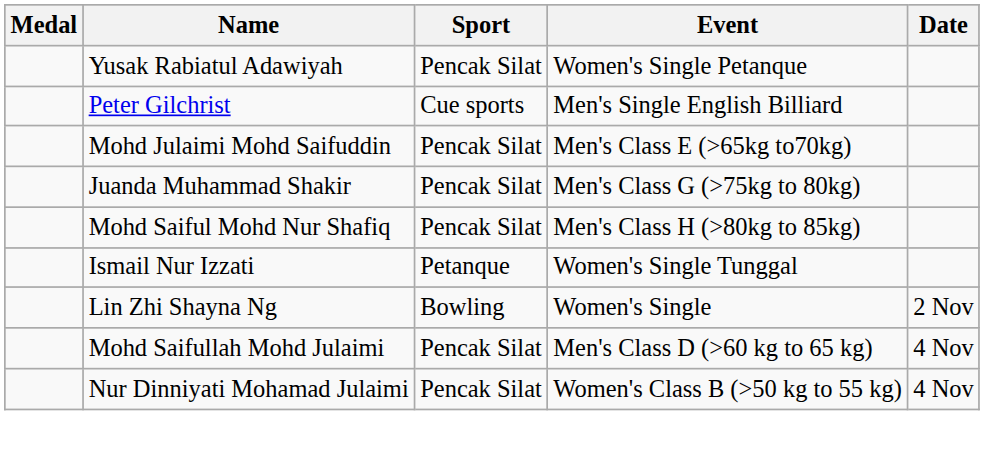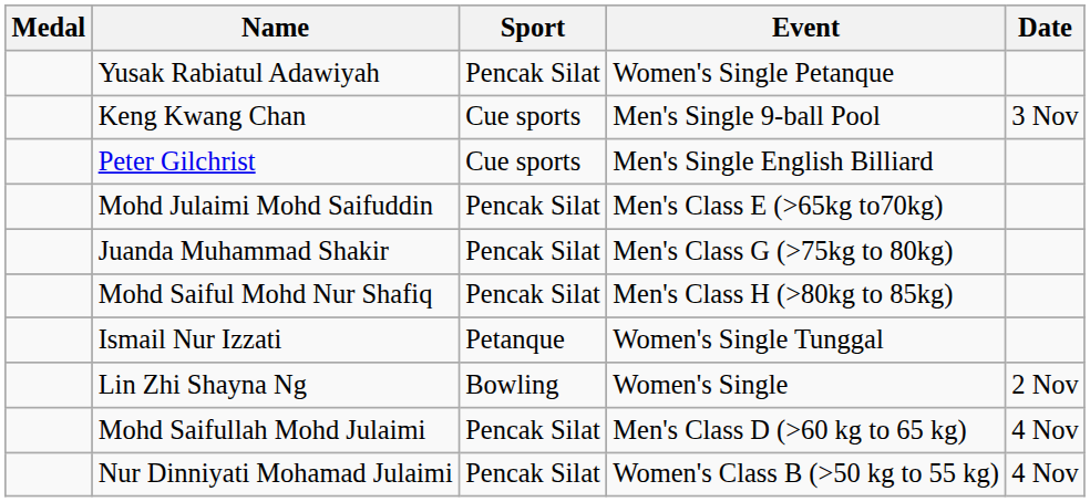 <table class="wikitable sortable" style="font-size:90%">
 <tr>
 <th>Medal</th>
 <th>Name</th>
 <th>Sport</th>
 <th>Event</th>
 <th>Date</th>
 </tr>
 <tr>
 <td></td>
 <td>Yusak Rabiatul Adawiyah</td>
 <td>Pencak Silat</td>
 <td rowspan="1">Women's Single Petanque</td>
 <td></td>
+</tr>
+<tr>
+<td></td>
+<td>Keng Kwang Chan</td>
+<td>Cue sports</td>
+<td>Men's Single 9-ball Pool</td>
+<td>3 Nov</td>
 </tr>
 <tr>
 <td></td>
 <td><a href='#'>Peter Gilchrist</a></td>
 <td>Cue sports</td>
 <td>Men's Single English Billiard</td>
 <td></td>
 </tr>
 <tr>
 <td></td>
 <td>Mohd Julaimi Mohd Saifuddin</td>
 <td>Pencak Silat</td>
 <td>Men's Class E (>65kg to70kg)</td>
 <td></td>
 </tr>
 <tr>
 <td></td>
 <td>Juanda Muhammad Shakir</td>
 <td>Pencak Silat</td>
 <td>Men's Class G (>75kg to 80kg)</td>
 <td></td>
 </tr>
 <tr>
 <td></td>
 <td>Mohd Saiful Mohd Nur Shafiq</td>
 <td>Pencak Silat</td>
 <td>Men's Class H (>80kg to 85kg)</td>
 <td></td>
 </tr>
 <tr>
 <td></td>
 <td>Ismail Nur Izzati</td>
 <td>Petanque</td>
 <td>Women's Single Tunggal</td>
 <td></td>
 </tr>
 <tr>
 <td></td>
 <td>Lin Zhi Shayna Ng</td>
 <td>Bowling</td>
 <td>Women's Single</td>
 <td>2 Nov</td>
 </tr>
 <tr>
 <td></td>
 <td>Mohd Saifullah Mohd Julaimi</td>
 <td>Pencak Silat</td>
 <td>Men's Class D (>60 kg to 65 kg)</td>
 <td>4 Nov</td>
 </tr>
 <tr>
 <td></td>
 <td>Nur Dinniyati Mohamad Julaimi</td>
 <td>Pencak Silat</td>
 <td>Women's Class B (>50 kg to 55 kg)</td>
 <td>4 Nov</td>
 </tr>
 </table>
